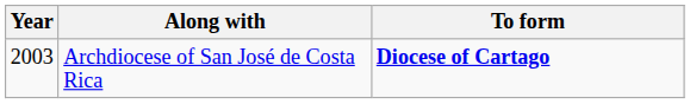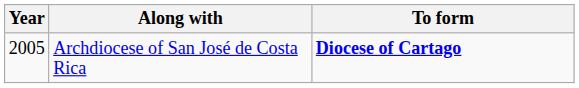 <table class="wikitable">
 <tr>
 <th>Year</th>
 <th width="225">Along with</th>
 <th width="225">To form</th>
 </tr>
 <tr valign="top">
-<td>2003</td>
+<td>2005</td>
 <td><a href='#'>Archdiocese of San José de Costa Rica</a></td>
 <td><strong><a href='#'>Diocese of Cartago</a></strong></td>
 </tr>
 </table>
